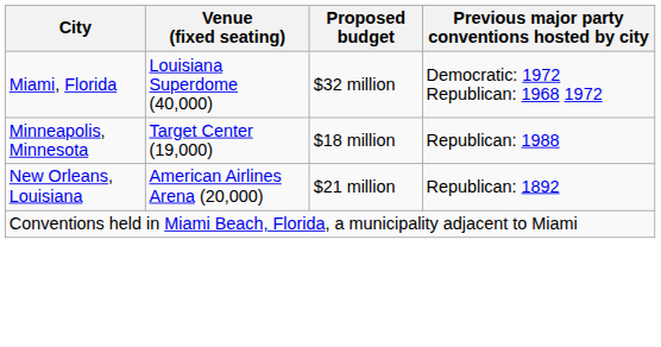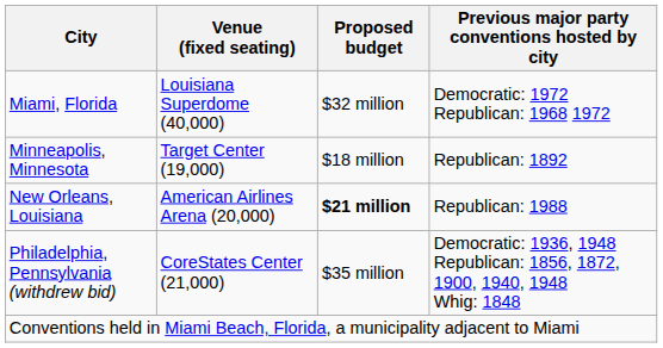 <table class="wikitable">
 <tr>
 <th>City</th>
 <th>Venue<br>(fixed seating)</th>
 <th>Proposed budget</th>
 <th>Previous major party conventions hosted by city</th>
 </tr>
 <tr>
 <td><a href='#'>Miami</a>, <a href='#'>Florida</a></td>
 <td><a href='#'>Louisiana Superdome</a> (40,000)</td>
 <td>$32 million</td>
 <td>Democratic: <a href='#'>1972</a><br>Republican: <a href='#'>1968</a> <a href='#'>1972</a></td>
 </tr>
 <tr>
 <td><a href='#'>Minneapolis</a>, <a href='#'>Minnesota</a></td>
 <td><a href='#'>Target Center</a> (19,000)</td>
 <td>$18 million</td>
-<td>Republican: <a href='#'>1988</a></td>
+<td>Republican: <a href='#'>1892</a></td>
 </tr>
 <tr>
 <td><a href='#'>New Orleans</a>, <a href='#'>Louisiana</a></td>
 <td><a href='#'>American Airlines Arena</a> (20,000)</td>
-<td>$21 million</td>
-<td>Republican: <a href='#'>1892</a></td>
+<td><strong>$21 million</strong></td>
+<td>Republican: <a href='#'>1988</a></td>
+</tr>
+<tr>
+<td><a href='#'>Philadelphia</a>, <a href='#'>Pennsylvania</a><br><em>(withdrew bid)</em></td>
+<td><a href='#'>CoreStates Center</a> (21,000)</td>
+<td>$35 million</td>
+<td>Democratic: <a href='#'>1936</a>, <a href='#'>1948</a><br>Republican: <a href='#'>1856</a>, <a href='#'>1872</a>, <a href='#'>1900</a>, <a href='#'>1940</a>, <a href='#'>1948</a><br>Whig: <a href='#'>1848</a></td>
 </tr>
 <tr>
 <td colspan=4>Conventions held in <a href='#'>Miami Beach, Florida</a>, a municipality adjacent to Miami</td>
 </tr>
 </table>
